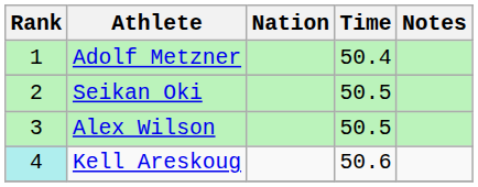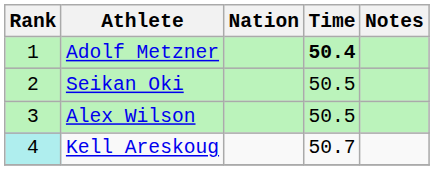 <table class="wikitable sortable" style="text-align:center">
 <tr>
 <th>Rank</th>
 <th>Athlete</th>
 <th>Nation</th>
 <th>Time</th>
 <th>Notes</th>
 </tr>
 <tr bgcolor=bbf3bb>
 <td>1</td>
 <td align=left><a href='#'>Adolf Metzner</a></td>
 <td align=left></td>
-<td>50.4</td>
+<td><strong>50.4</strong></td>
 <td></td>
 </tr>
 <tr bgcolor=bbf3bb>
 <td>2</td>
 <td align=left><a href='#'>Seikan Oki</a></td>
 <td align=left></td>
 <td>50.5</td>
 <td></td>
 </tr>
 <tr bgcolor=bbf3bb>
 <td>3</td>
 <td align=left><a href='#'>Alex Wilson</a></td>
 <td align=left></td>
 <td>50.5</td>
 <td></td>
 </tr>
 <tr>
 <td style="background: paleturquoise;">4</td>
 <td align=left><a href='#'>Kell Areskoug</a></td>
 <td align=left></td>
-<td>50.6</td>
+<td>50.7</td>
 <td></td>
 </tr>
 <tr>
 </tr>
 </table>
